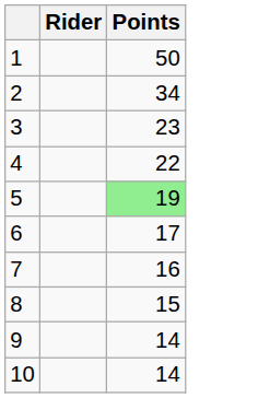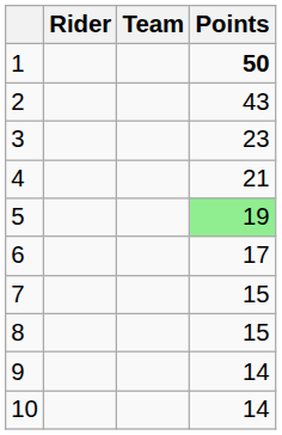 <table class="wikitable">
 <tr>
 <th></th>
 <th>Rider</th>
+<th>Team</th>
 <th>Points</th>
 </tr>
 <tr>
 <td>1</td>
 <td> </td>
-<td align="right">50</td>
+<td></td>
+<td align="right"><strong>50</strong></td>
 </tr>
 <tr>
 <td>2</td>
 <td></td>
-<td align="right">34</td>
+<td></td>
+<td align="right">43</td>
 </tr>
 <tr>
 <td>3</td>
+<td></td>
 <td></td>
 <td align="right">23</td>
 </tr>
 <tr>
 <td>4</td>
 <td></td>
-<td align="right">22</td>
+<td></td>
+<td align="right">21</td>
 </tr>
 <tr>
 <td>5</td>
+<td></td>
 <td></td>
 <td align="right" style="background: lightgreen;">19</td>
 </tr>
 <tr>
 <td>6</td>
 <td></td>
+<td></td>
 <td align="right">17</td>
 </tr>
 <tr>
 <td>7</td>
 <td></td>
-<td align="right">16</td>
+<td></td>
+<td align="right">15</td>
 </tr>
 <tr>
 <td>8</td>
+<td></td>
 <td></td>
 <td align="right">15</td>
 </tr>
 <tr>
 <td>9</td>
 <td></td>
+<td></td>
 <td align="right">14</td>
 </tr>
 <tr>
 <td>10</td>
 <td></td>
+<td></td>
 <td align="right">14</td>
 </tr>
 </table>
